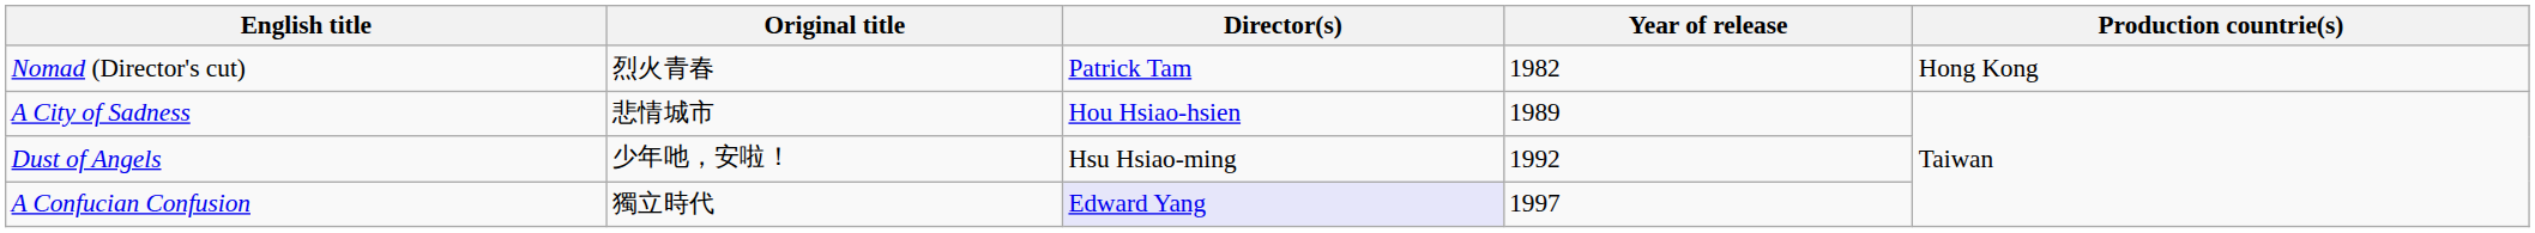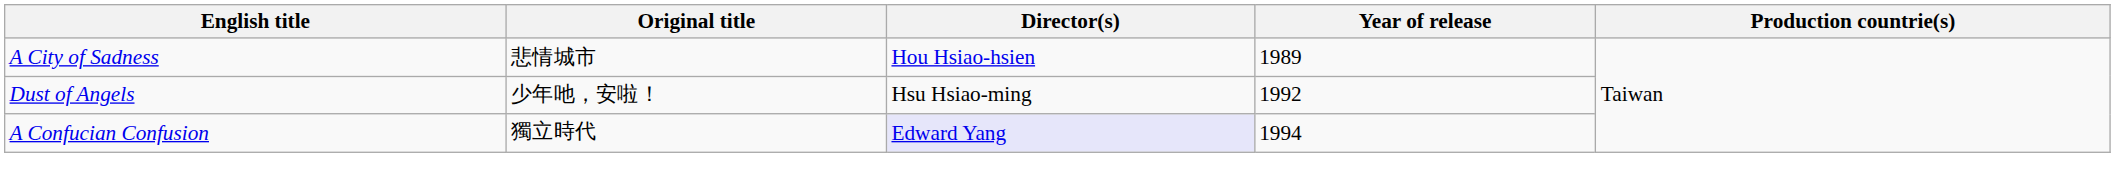 <table class="sortable wikitable" style="width:100%; margin-bottom:4px" cellpadding="5">
 <tr>
 <th scope="col">English title</th>
 <th scope="col">Original title</th>
 <th scope="col">Director(s)</th>
 <th scope="col">Year of release</th>
 <th scope="col">Production countrie(s)</th>
-</tr>
-<tr>
-<td><em><a href='#'>Nomad</a></em> (Director's cut)</td>
-<td>烈火青春</td>
-<td><a href='#'>Patrick Tam</a></td>
-<td>1982</td>
-<td>Hong Kong</td>
 </tr>
 <tr>
 <td><em><a href='#'>A City of Sadness</a></em></td>
 <td>悲情城市</td>
 <td><a href='#'>Hou Hsiao-hsien</a></td>
 <td>1989</td>
 <td rowspan="3">Taiwan</td>
 </tr>
 <tr>
 <td><em><a href='#'>Dust of Angels</a></em></td>
 <td>少年吔，安啦！</td>
 <td>Hsu Hsiao-ming</td>
 <td>1992</td>
 </tr>
 <tr>
 <td><em><a href='#'>A Confucian Confusion</a></em></td>
 <td>獨立時代</td>
 <td style="background: lavender;"><a href='#'>Edward Yang</a></td>
-<td>1997</td>
+<td>1994</td>
 </tr>
 </table>
